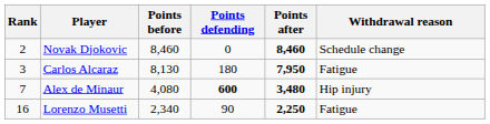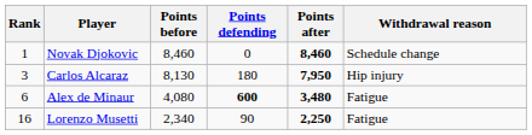 <table class="wikitable sortable">
 <tr>
 <th>Rank</th>
 <th style="width:185px;">Player</th>
 <th style="width:75px;">Points before</th>
 <th style="width:110px;"><a href='#'>Points defending</a></th>
 <th style="width:75px;">Points after</th>
 <th style="width:350px;">Withdrawal reason</th>
 </tr>
 <tr>
-<td style="text-align:center;">2</td>
+<td style="text-align:center;">1</td>
 <td> <a href='#'>Novak Djokovic</a></td>
 <td style="text-align:center;">8,460</td>
 <td style="text-align:center;">0</td>
 <td style="text-align:center;"><strong>8,460</strong></td>
 <td>Schedule change</td>
 </tr>
 <tr>
 <td style="text-align:center;">3</td>
 <td> <a href='#'>Carlos Alcaraz</a></td>
 <td style="text-align:center;">8,130</td>
 <td style="text-align:center;">180</td>
 <td style="text-align:center;"><strong>7,950</strong></td>
-<td>Fatigue</td>
+<td>Hip injury</td>
 </tr>
 <tr>
-<td style="text-align:center;">7</td>
+<td style="text-align:center;">6</td>
 <td> <a href='#'>Alex de Minaur</a></td>
 <td style="text-align:center;">4,080</td>
 <td style="text-align:center;"><strong>600</strong></td>
 <td style="text-align:center;"><strong>3,480</strong></td>
-<td>Hip injury</td>
+<td>Fatigue</td>
 </tr>
 <tr>
 <td style="text-align:center;">16</td>
 <td> <a href='#'>Lorenzo Musetti</a></td>
 <td style="text-align:center;">2,340</td>
 <td style="text-align:center;">90</td>
 <td style="text-align:center;"><strong>2,250</strong></td>
 <td>Fatigue</td>
 </tr>
 </table>
